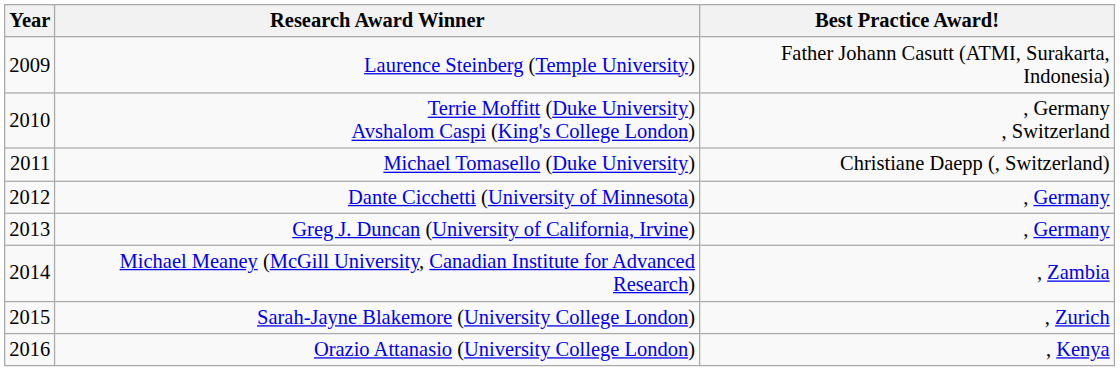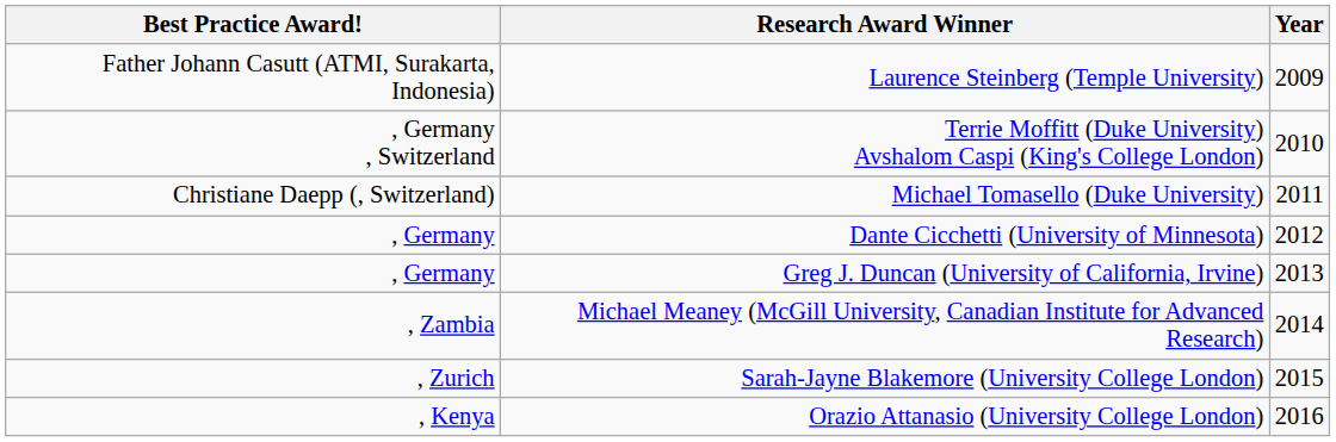 <table class="wikitable" style="text-align: right">
 <tr>
+<th>Best Practice Award!</th>
+<th>Research Award Winner</th>
 <th>Year</th>
-<th>Research Award Winner</th>
-<th>Best Practice Award!</th>
 </tr>
 <tr>
+<td>Father Johann Casutt (ATMI, Surakarta, Indonesia)</td>
+<td><a href='#'>Laurence Steinberg</a> (<a href='#'>Temple University</a>)</td>
 <td>2009</td>
-<td><a href='#'>Laurence Steinberg</a> (<a href='#'>Temple University</a>)</td>
-<td>Father Johann Casutt (ATMI, Surakarta, Indonesia)</td>
 </tr>
 <tr>
+<td>, Germany<br>, Switzerland</td>
+<td><a href='#'>Terrie Moffitt</a> (<a href='#'>Duke University</a>)<br><a href='#'>Avshalom Caspi</a> (<a href='#'>King's College London</a>)</td>
 <td>2010</td>
-<td><a href='#'>Terrie Moffitt</a> (<a href='#'>Duke University</a>)<br><a href='#'>Avshalom Caspi</a> (<a href='#'>King's College London</a>)</td>
-<td>, Germany<br>, Switzerland</td>
 </tr>
 <tr>
+<td>Christiane Daepp (, Switzerland)</td>
+<td><a href='#'>Michael Tomasello</a> (<a href='#'>Duke University</a>)</td>
 <td>2011</td>
-<td><a href='#'>Michael Tomasello</a> (<a href='#'>Duke University</a>)</td>
-<td>Christiane Daepp (, Switzerland)</td>
 </tr>
 <tr>
+<td>, <a href='#'>Germany</a></td>
+<td><a href='#'>Dante Cicchetti</a> (<a href='#'>University of Minnesota</a>)</td>
 <td>2012</td>
-<td><a href='#'>Dante Cicchetti</a> (<a href='#'>University of Minnesota</a>)</td>
-<td>, <a href='#'>Germany</a></td>
 </tr>
 <tr>
+<td>, <a href='#'>Germany</a></td>
+<td><a href='#'>Greg J. Duncan</a> (<a href='#'>University of California, Irvine</a>)</td>
 <td>2013</td>
-<td><a href='#'>Greg J. Duncan</a> (<a href='#'>University of California, Irvine</a>)</td>
-<td>, <a href='#'>Germany</a></td>
 </tr>
 <tr>
+<td>, <a href='#'>Zambia</a></td>
+<td><a href='#'>Michael Meaney</a> (<a href='#'>McGill University</a>, <a href='#'>Canadian Institute for Advanced Research</a>)</td>
 <td>2014</td>
-<td><a href='#'>Michael Meaney</a> (<a href='#'>McGill University</a>, <a href='#'>Canadian Institute for Advanced Research</a>)</td>
-<td>, <a href='#'>Zambia</a></td>
 </tr>
 <tr>
+<td>, <a href='#'>Zurich</a></td>
+<td><a href='#'>Sarah-Jayne Blakemore</a> (<a href='#'>University College London</a>)</td>
 <td>2015</td>
-<td><a href='#'>Sarah-Jayne Blakemore</a> (<a href='#'>University College London</a>)</td>
-<td>, <a href='#'>Zurich</a></td>
 </tr>
 <tr>
+<td>, <a href='#'>Kenya</a></td>
+<td><a href='#'>Orazio Attanasio</a> (<a href='#'>University College London</a>)</td>
 <td>2016</td>
-<td><a href='#'>Orazio Attanasio</a> (<a href='#'>University College London</a>)</td>
-<td>, <a href='#'>Kenya</a></td>
 </tr>
 </table>
